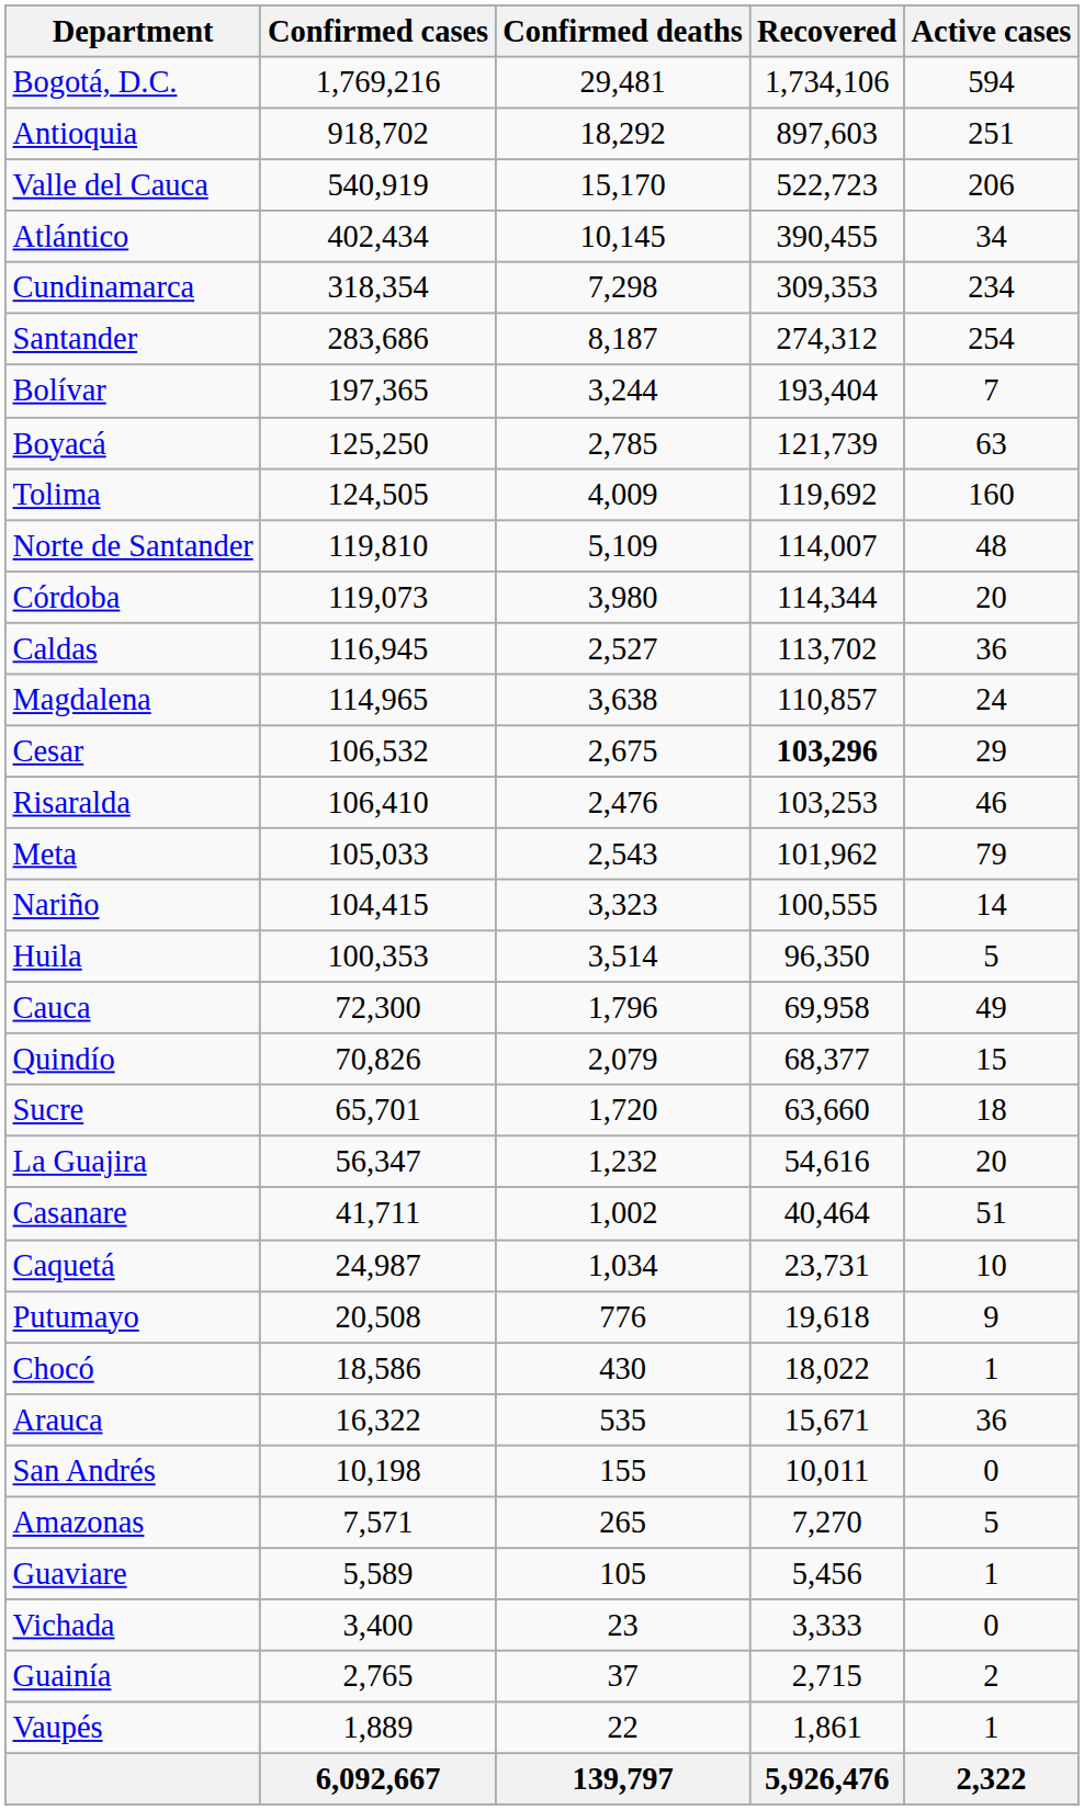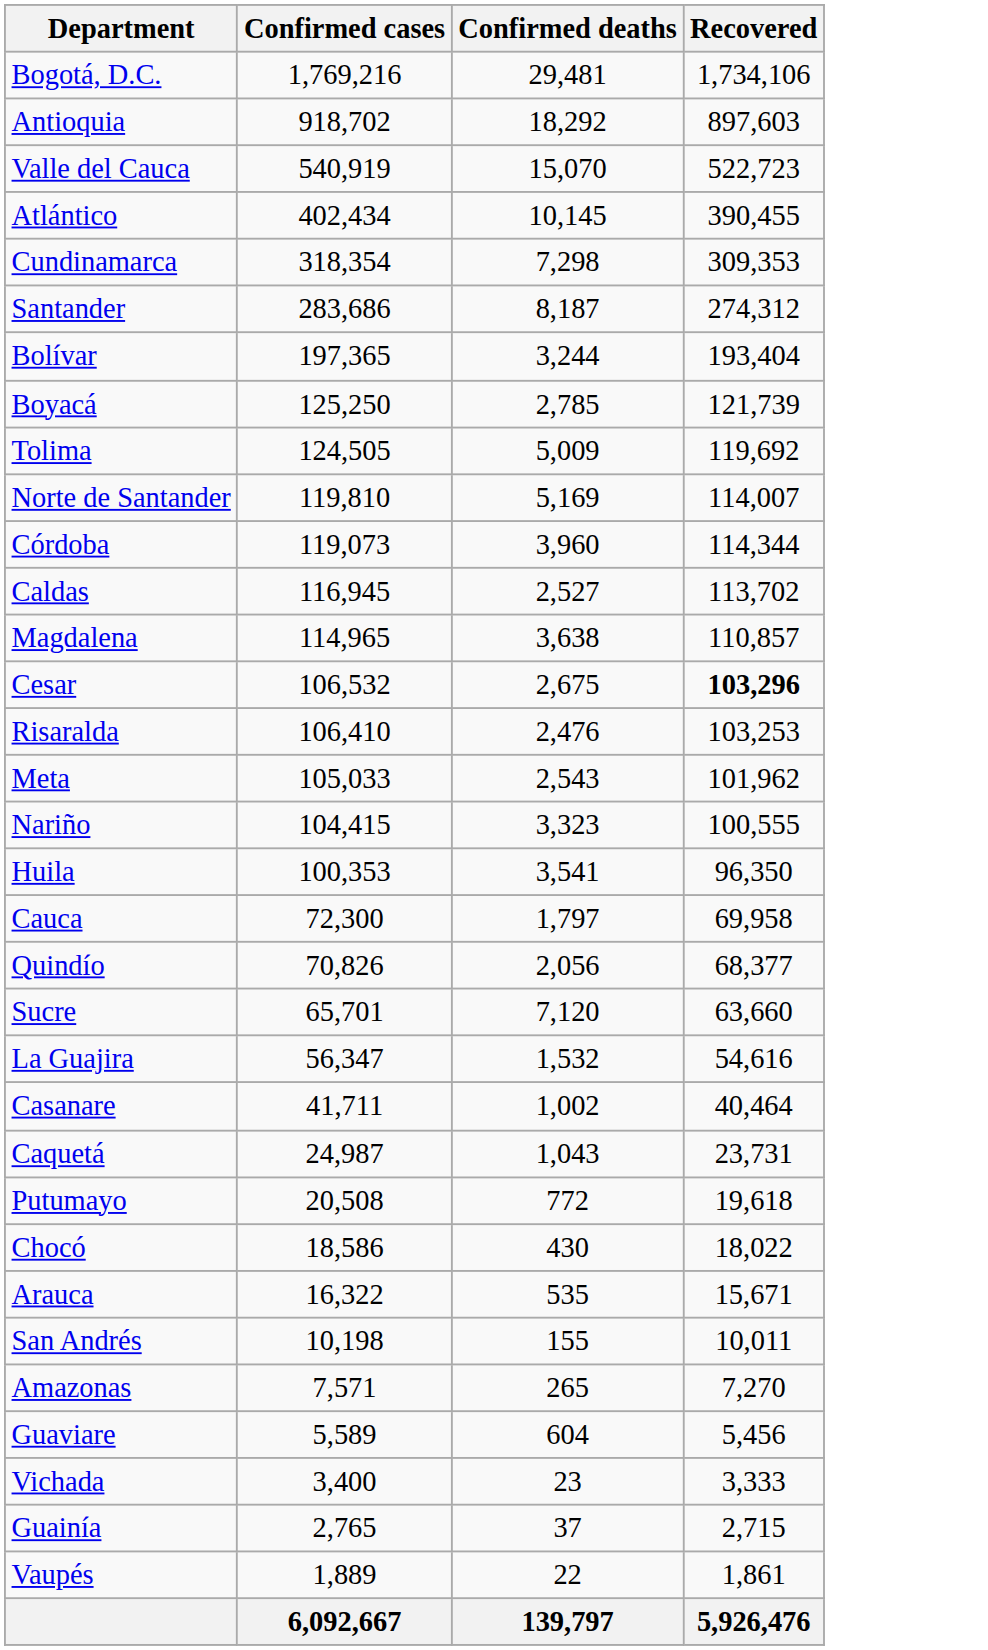 <table class="wikitable sortable" style="text-align: center; font-size: 95%;">
 <tr>
 <th>Department</th>
 <th>Confirmed cases</th>
 <th>Confirmed deaths</th>
 <th>Recovered</th>
-<th>Active cases</th>
 </tr>
 <tr>
 <td style="text-align: left;"> <a href='#'>Bogotá, D.C.</a></td>
 <td>1,769,216</td>
 <td>29,481</td>
 <td>1,734,106</td>
-<td>594</td>
 </tr>
 <tr>
 <td style="text-align: left;"> <a href='#'>Antioquia</a></td>
 <td>918,702</td>
 <td>18,292</td>
 <td>897,603</td>
-<td>251</td>
 </tr>
 <tr>
 <td style="text-align: left;"> <a href='#'>Valle del Cauca</a></td>
 <td>540,919</td>
-<td>15,170</td>
+<td>15,070</td>
 <td>522,723</td>
-<td>206</td>
 </tr>
 <tr>
 <td style="text-align: left;"> <a href='#'>Atlántico</a></td>
 <td>402,434</td>
 <td>10,145</td>
 <td>390,455</td>
-<td>34</td>
 </tr>
 <tr>
 <td style="text-align: left;"> <a href='#'>Cundinamarca</a></td>
 <td>318,354</td>
 <td>7,298</td>
 <td>309,353</td>
-<td>234</td>
 </tr>
 <tr>
 <td style="text-align: left;"> <a href='#'>Santander</a></td>
 <td>283,686</td>
 <td>8,187</td>
 <td>274,312</td>
-<td>254</td>
 </tr>
 <tr>
 <td style="text-align: left;"> <a href='#'>Bolívar</a></td>
 <td>197,365</td>
 <td>3,244</td>
 <td>193,404</td>
-<td>7</td>
 </tr>
 <tr>
 <td style="text-align: left;"> <a href='#'>Boyacá</a></td>
 <td>125,250</td>
 <td>2,785</td>
 <td>121,739</td>
-<td>63</td>
 </tr>
 <tr>
 <td style="text-align: left;"> <a href='#'>Tolima</a></td>
 <td>124,505</td>
-<td>4,009</td>
+<td>5,009</td>
 <td>119,692</td>
-<td>160</td>
 </tr>
 <tr>
 <td style="text-align: left;"> <a href='#'>Norte de Santander</a></td>
 <td>119,810</td>
-<td>5,109</td>
+<td>5,169</td>
 <td>114,007</td>
-<td>48</td>
 </tr>
 <tr>
 <td style="text-align: left;"> <a href='#'>Córdoba</a></td>
 <td>119,073</td>
-<td>3,980</td>
+<td>3,960</td>
 <td>114,344</td>
-<td>20</td>
 </tr>
 <tr>
 <td style="text-align: left;"> <a href='#'>Caldas</a></td>
 <td>116,945</td>
 <td>2,527</td>
 <td>113,702</td>
-<td>36</td>
 </tr>
 <tr>
 <td style="text-align: left;"> <a href='#'>Magdalena</a></td>
 <td>114,965</td>
 <td>3,638</td>
 <td>110,857</td>
-<td>24</td>
 </tr>
 <tr>
 <td style="text-align: left;"> <a href='#'>Cesar</a></td>
 <td>106,532</td>
 <td>2,675</td>
 <td><strong>103,296</strong></td>
-<td>29</td>
 </tr>
 <tr>
 <td style="text-align: left;"> <a href='#'>Risaralda</a></td>
 <td>106,410</td>
 <td>2,476</td>
 <td>103,253</td>
-<td>46</td>
 </tr>
 <tr>
 <td style="text-align: left;"> <a href='#'>Meta</a></td>
 <td>105,033</td>
 <td>2,543</td>
 <td>101,962</td>
-<td>79</td>
 </tr>
 <tr>
 <td style="text-align: left;"> <a href='#'>Nariño</a></td>
 <td>104,415</td>
 <td>3,323</td>
 <td>100,555</td>
-<td>14</td>
 </tr>
 <tr>
 <td style="text-align: left;"> <a href='#'>Huila</a></td>
 <td>100,353</td>
-<td>3,514</td>
+<td>3,541</td>
 <td>96,350</td>
-<td>5</td>
 </tr>
 <tr>
 <td style="text-align: left;"> <a href='#'>Cauca</a></td>
 <td>72,300</td>
-<td>1,796</td>
+<td>1,797</td>
 <td>69,958</td>
-<td>49</td>
 </tr>
 <tr>
 <td style="text-align: left;"> <a href='#'>Quindío</a></td>
 <td>70,826</td>
-<td>2,079</td>
+<td>2,056</td>
 <td>68,377</td>
-<td>15</td>
 </tr>
 <tr>
 <td style="text-align: left;"> <a href='#'>Sucre</a></td>
 <td>65,701</td>
-<td>1,720</td>
+<td>7,120</td>
 <td>63,660</td>
-<td>18</td>
 </tr>
 <tr>
 <td style="text-align: left;"> <a href='#'>La Guajira</a></td>
 <td>56,347</td>
-<td>1,232</td>
+<td>1,532</td>
 <td>54,616</td>
-<td>20</td>
 </tr>
 <tr>
 <td style="text-align: left;"> <a href='#'>Casanare</a></td>
 <td>41,711</td>
 <td>1,002</td>
 <td>40,464</td>
-<td>51</td>
 </tr>
 <tr>
 <td style="text-align: left;"> <a href='#'>Caquetá</a></td>
 <td>24,987</td>
-<td>1,034</td>
+<td>1,043</td>
 <td>23,731</td>
-<td>10</td>
 </tr>
 <tr>
 <td style="text-align: left;"> <a href='#'>Putumayo</a></td>
 <td>20,508</td>
-<td>776</td>
+<td>772</td>
 <td>19,618</td>
-<td>9</td>
 </tr>
 <tr>
 <td style="text-align: left;"> <a href='#'>Chocó</a></td>
 <td>18,586</td>
 <td>430</td>
 <td>18,022</td>
-<td>1</td>
 </tr>
 <tr>
 <td style="text-align: left;"> <a href='#'>Arauca</a></td>
 <td>16,322</td>
 <td>535</td>
 <td>15,671</td>
-<td>36</td>
 </tr>
 <tr>
 <td style="text-align: left;"> <a href='#'>San Andrés</a></td>
 <td>10,198</td>
 <td>155</td>
 <td>10,011</td>
-<td>0</td>
 </tr>
 <tr>
 <td style="text-align: left;"> <a href='#'>Amazonas</a></td>
 <td>7,571</td>
 <td>265</td>
 <td>7,270</td>
-<td>5</td>
 </tr>
 <tr>
 <td style="text-align: left;"> <a href='#'>Guaviare</a></td>
 <td>5,589</td>
-<td>105</td>
+<td>604</td>
 <td>5,456</td>
-<td>1</td>
 </tr>
 <tr>
 <td style="text-align: left;"> <a href='#'>Vichada</a></td>
 <td>3,400</td>
 <td>23</td>
 <td>3,333</td>
-<td>0</td>
 </tr>
 <tr>
 <td style="text-align: left;"> <a href='#'>Guainía</a></td>
 <td>2,765</td>
 <td>37</td>
 <td>2,715</td>
-<td>2</td>
 </tr>
 <tr>
 <td style="text-align: left;"> <a href='#'>Vaupés</a></td>
 <td>1,889</td>
 <td>22</td>
 <td>1,861</td>
-<td>1</td>
 </tr>
 <tr>
 <th style="text-align: left;"></th>
 <th>6,092,667</th>
 <th>139,797</th>
 <th>5,926,476</th>
-<th>2,322</th>
 </tr>
 </table>
